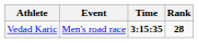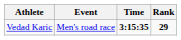 <table class=wikitable style=font-size:90%;>
 <tr>
 <th>Athlete</th>
 <th>Event</th>
 <th>Time</th>
 <th>Rank</th>
 </tr>
 <tr align=center>
 <td align=left><a href='#'>Vedad Karic</a></td>
 <td align=left><a href='#'>Men's road race</a></td>
 <td><strong>3:15:35</strong></td>
-<td><strong>28</strong></td>
+<td><strong>29</strong></td>
 </tr>
 </table>
